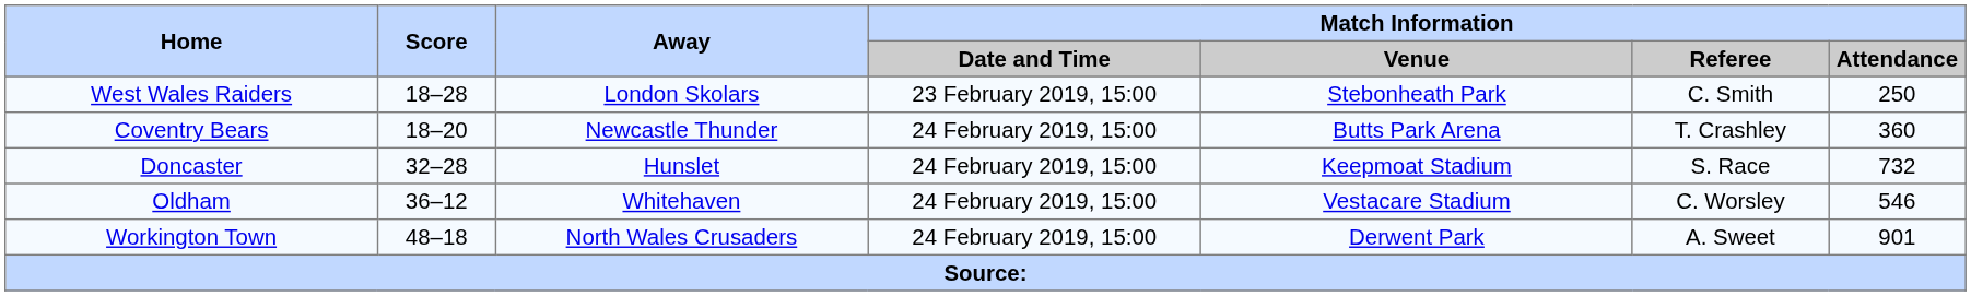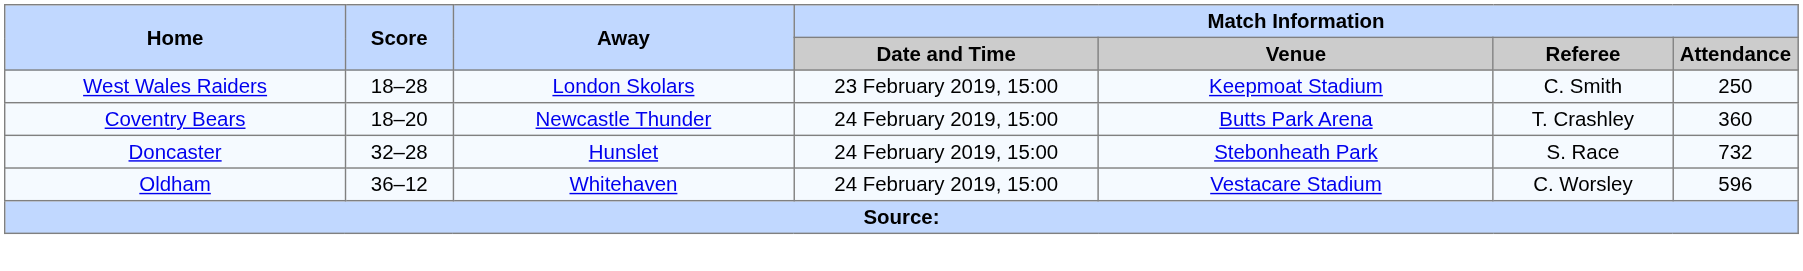 <table border=1 style="border-collapse:collapse; font-size:90%; text-align:center;" cellpadding=3 cellspacing=0 width=100%>
 <tr bgcolor=#C1D8FF>
 <th rowspan=2 width=19%>Home</th>
 <th rowspan=2 width=6%>Score</th>
 <th rowspan=2 width=19%>Away</th>
 <th colspan=4>Match Information</th>
 </tr>
 <tr bgcolor=#CCCCCC>
 <th width=17%>Date and Time</th>
 <th width=22%>Venue</th>
 <th width=10%>Referee</th>
 <th width=7%>Attendance</th>
 </tr>
 <tr bgcolor=#F5FAFF>
 <td> <a href='#'>West Wales Raiders</a></td>
 <td>18–28</td>
 <td> <a href='#'>London Skolars</a></td>
 <td>23 February 2019, 15:00</td>
-<td><a href='#'>Stebonheath Park</a></td>
+<td><a href='#'>Keepmoat Stadium</a></td>
 <td>C. Smith</td>
 <td>250</td>
 </tr>
 <tr bgcolor=#F5FAFF>
 <td> <a href='#'>Coventry Bears</a></td>
 <td>18–20</td>
 <td> <a href='#'>Newcastle Thunder</a></td>
 <td>24 February 2019, 15:00</td>
 <td><a href='#'>Butts Park Arena</a></td>
 <td>T. Crashley</td>
 <td>360</td>
 </tr>
 <tr bgcolor=#F5FAFF>
 <td> <a href='#'>Doncaster</a></td>
 <td>32–28</td>
 <td> <a href='#'>Hunslet</a></td>
 <td>24 February 2019, 15:00</td>
-<td><a href='#'>Keepmoat Stadium</a></td>
+<td><a href='#'>Stebonheath Park</a></td>
 <td>S. Race</td>
 <td>732</td>
 </tr>
 <tr bgcolor=#F5FAFF>
 <td> <a href='#'>Oldham</a></td>
 <td>36–12</td>
 <td> <a href='#'>Whitehaven</a></td>
 <td>24 February 2019, 15:00</td>
 <td><a href='#'>Vestacare Stadium</a></td>
 <td>C. Worsley</td>
-<td>546</td>
-</tr>
-<tr bgcolor=#F5FAFF>
-<td> <a href='#'>Workington Town</a></td>
-<td>48–18</td>
-<td> <a href='#'>North Wales Crusaders</a></td>
-<td>24 February 2019, 15:00</td>
-<td><a href='#'>Derwent Park</a></td>
-<td>A. Sweet</td>
-<td>901</td>
+<td>596</td>
 </tr>
 <tr style="background:#c1d8ff;">
 <th colspan=7>Source:</th>
 </tr>
 </table>
